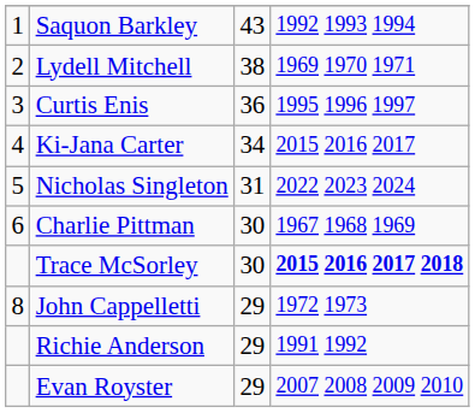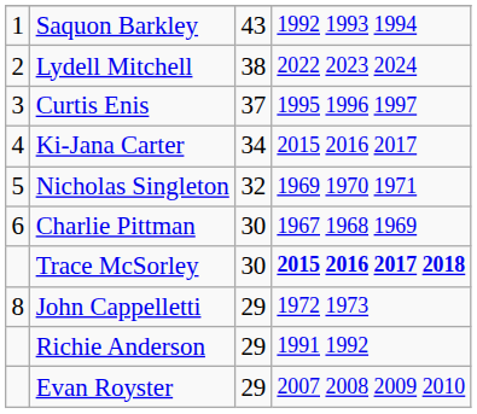 <table class="wikitable">
 <tr>
 </tr>
 <tr>
 <td>1</td>
 <td><a href='#'>Saquon Barkley</a></td>
 <td>43</td>
 <td style="font-size:85%;"><a href='#'>1992</a> <a href='#'>1993</a> <a href='#'>1994</a></td>
 </tr>
 <tr>
 <td>2</td>
 <td><a href='#'>Lydell Mitchell</a></td>
 <td>38</td>
-<td style="font-size:85%;"><a href='#'>1969</a> <a href='#'>1970</a> <a href='#'>1971</a></td>
+<td style="font-size:85%;"><a href='#'>2022</a> <a href='#'>2023</a> <a href='#'>2024</a></td>
 </tr>
 <tr>
 <td>3</td>
 <td><a href='#'>Curtis Enis</a></td>
-<td>36</td>
+<td>37</td>
 <td style="font-size:85%;"><a href='#'>1995</a> <a href='#'>1996</a> <a href='#'>1997</a></td>
 </tr>
 <tr>
 <td>4</td>
 <td><a href='#'>Ki-Jana Carter</a></td>
 <td>34</td>
 <td style="font-size:85%;"><a href='#'>2015</a> <a href='#'>2016</a> <a href='#'>2017</a></td>
 </tr>
 <tr>
 <td>5</td>
 <td><a href='#'>Nicholas Singleton</a></td>
-<td>31</td>
-<td style="font-size:85%;"><a href='#'>2022</a> <a href='#'>2023</a> <a href='#'>2024</a></td>
+<td>32</td>
+<td style="font-size:85%;"><a href='#'>1969</a> <a href='#'>1970</a> <a href='#'>1971</a></td>
 </tr>
 <tr>
 <td>6</td>
 <td><a href='#'>Charlie Pittman</a></td>
 <td>30</td>
 <td style="font-size:85%;"><a href='#'>1967</a> <a href='#'>1968</a> <a href='#'>1969</a></td>
 </tr>
 <tr>
 <td></td>
 <td><a href='#'>Trace McSorley</a></td>
 <td>30</td>
 <td style="font-size:85%;"><strong><a href='#'>2015</a> <a href='#'>2016</a> <a href='#'>2017</a> <a href='#'>2018</a></strong></td>
 </tr>
 <tr>
 <td>8</td>
 <td><a href='#'>John Cappelletti</a></td>
 <td>29</td>
 <td style="font-size:85%;"><a href='#'>1972</a> <a href='#'>1973</a></td>
 </tr>
 <tr>
 <td></td>
 <td><a href='#'>Richie Anderson</a></td>
 <td>29</td>
 <td style="font-size:85%;"><a href='#'>1991</a> <a href='#'>1992</a></td>
 </tr>
 <tr>
 <td></td>
 <td><a href='#'>Evan Royster</a></td>
 <td>29</td>
 <td style="font-size:85%;"><a href='#'>2007</a> <a href='#'>2008</a> <a href='#'>2009</a> <a href='#'>2010</a></td>
 </tr>
 </table>
